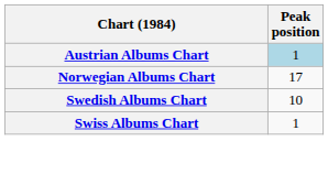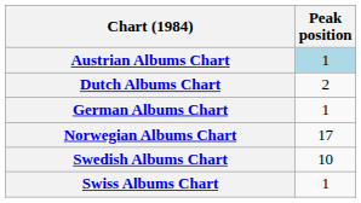 <table class="wikitable plainrowheaders sortable">
 <tr>
 <th scope="col" style="width:18em;">Chart (1984)</th>
 <th scope="col">Peak<br>position</th>
 </tr>
 <tr>
 <th scope="row"><a href='#'>Austrian Albums Chart</a></th>
 <td style="background: lightblue; text-align:center;">1</td>
+</tr>
+<tr>
+<th scope="row"><a href='#'>Dutch Albums Chart</a></th>
+<td style="text-align:center;">2</td>
+</tr>
+<tr>
+<th scope="row"><a href='#'>German Albums Chart</a></th>
+<td style="text-align:center;">1</td>
 </tr>
 <tr>
 <th scope="row"><a href='#'>Norwegian Albums Chart</a></th>
 <td style="text-align:center;">17</td>
 </tr>
 <tr>
 <th scope="row"><a href='#'>Swedish Albums Chart</a></th>
 <td style="text-align:center;">10</td>
 </tr>
 <tr>
 <th scope="row"><a href='#'>Swiss Albums Chart</a></th>
 <td style="text-align:center;">1</td>
 </tr>
 </table>
